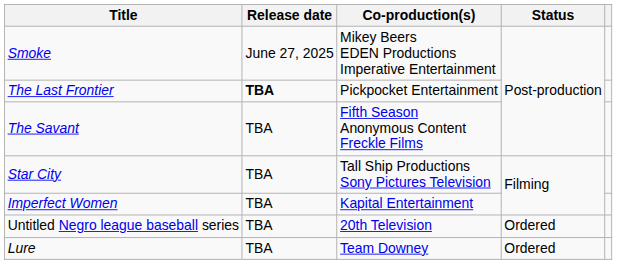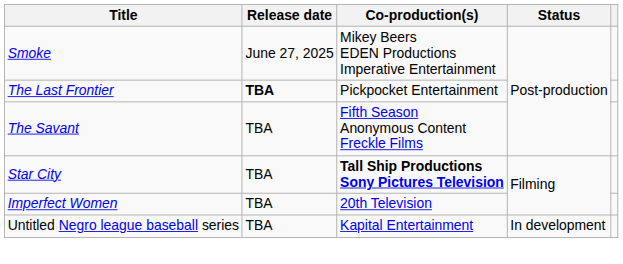 <table class="wikitable sortable">
 <tr>
 <th>Title</th>
 <th>Release date</th>
 <th>Co-production(s)</th>
 <th>Status</th>
 <th class="unsortable"></th>
 </tr>
 <tr>
 <td><em><a href='#'>Smoke</a></em></td>
 <td>June 27, 2025</td>
 <td>Mikey Beers<br>EDEN Productions<br>Imperative Entertainment</td>
 <td rowspan="3">Post-production</td>
 <td></td>
 </tr>
 <tr>
 <td><em><a href='#'>The Last Frontier</a></em></td>
 <td><strong>TBA</strong></td>
 <td>Pickpocket Entertainment</td>
 <td></td>
 </tr>
 <tr>
 <td><em><a href='#'>The Savant</a></em></td>
 <td>TBA</td>
 <td><a href='#'>Fifth Season</a><br>Anonymous Content<br><a href='#'>Freckle Films</a></td>
 <td></td>
 </tr>
 <tr>
 <td><a href='#'><em>Star City</em></a></td>
 <td>TBA</td>
-<td>Tall Ship Productions<br><a href='#'>Sony Pictures Television</a></td>
+<td><strong>Tall Ship Productions<br><a href='#'>Sony Pictures Television</a></strong></td>
 <td rowspan="2">Filming</td>
 <td></td>
 </tr>
 <tr>
 <td><em><a href='#'>Imperfect Women</a></em></td>
 <td>TBA</td>
-<td><a href='#'>Kapital Entertainment</a></td>
+<td><a href='#'>20th Television</a></td>
 <td></td>
 </tr>
 <tr>
 <td>Untitled <a href='#'>Negro league baseball</a> series</td>
 <td>TBA</td>
-<td><a href='#'>20th Television</a></td>
-<td>Ordered</td>
-<td></td>
-</tr>
-<tr>
-<td><em>Lure</em></td>
-<td>TBA</td>
-<td><a href='#'>Team Downey</a></td>
-<td>Ordered</td>
+<td><a href='#'>Kapital Entertainment</a></td>
+<td>In development</td>
 <td></td>
 </tr>
 </table>
